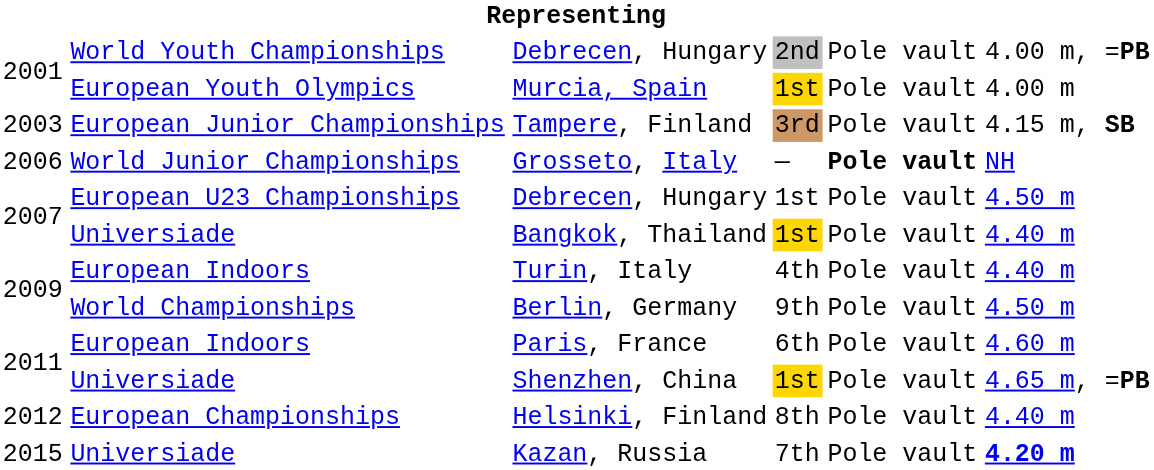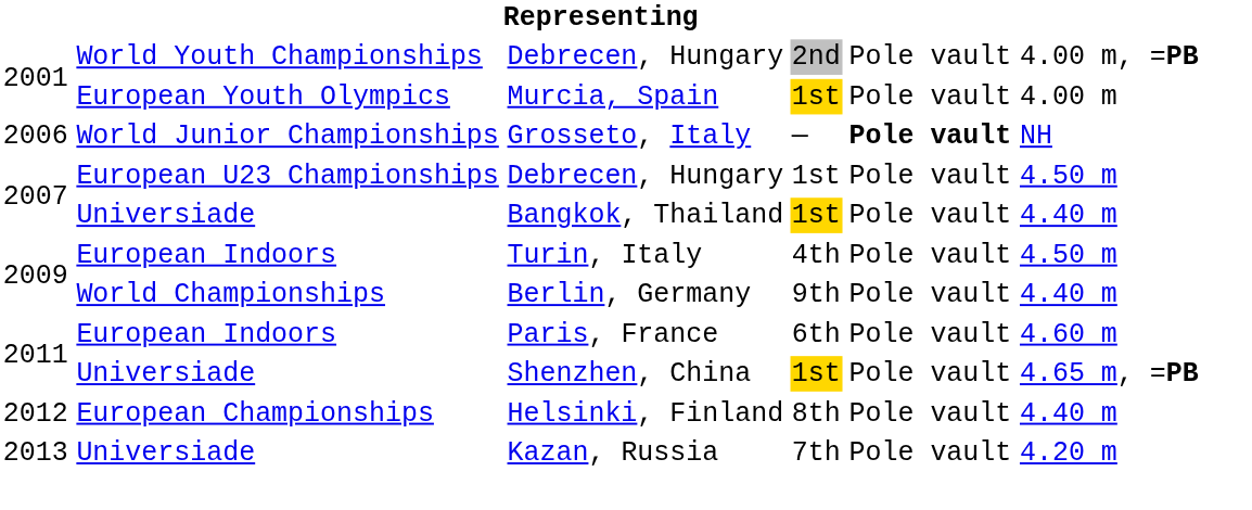 <table>
 <tr>
 <th colspan="6">Representing </th>
 </tr>
 <tr>
 <td rowspan=2>2001</td>
 <td><a href='#'>World Youth Championships</a></td>
 <td><a href='#'>Debrecen</a>, Hungary</td>
 <td style="background:silver">2nd</td>
 <td>Pole vault</td>
 <td>4.00 m, =<strong>PB</strong></td>
 </tr>
 <tr>
 <td><a href='#'>European Youth Olympics</a></td>
 <td><a href='#'>Murcia, Spain</a></td>
 <td bgcolor=gold>1st</td>
 <td>Pole vault</td>
 <td>4.00 m</td>
-</tr>
-<tr>
-<td>2003</td>
-<td><a href='#'>European Junior Championships</a></td>
-<td><a href='#'>Tampere</a>, Finland</td>
-<td style="background:#cc9966">3rd</td>
-<td>Pole vault</td>
-<td>4.15 m, <strong>SB</strong></td>
 </tr>
 <tr>
 <td>2006</td>
 <td><a href='#'>World Junior Championships</a></td>
 <td><a href='#'>Grosseto</a>, <a href='#'>Italy</a></td>
 <td>—</td>
 <td><strong>Pole vault</strong></td>
 <td><a href='#'>NH</a></td>
 </tr>
 <tr>
 <td rowspan="2">2007</td>
 <td><a href='#'>European U23 Championships</a></td>
 <td><a href='#'>Debrecen</a>, Hungary</td>
 <td style="background:#gold">1st</td>
 <td>Pole vault</td>
 <td><a href='#'>4.50 m</a></td>
 </tr>
 <tr>
 <td><a href='#'>Universiade</a></td>
 <td><a href='#'>Bangkok</a>, Thailand</td>
 <td style="background:gold">1st</td>
 <td>Pole vault</td>
 <td><a href='#'>4.40 m</a></td>
 </tr>
 <tr>
 <td rowspan="2">2009</td>
 <td><a href='#'>European Indoors</a></td>
 <td><a href='#'>Turin</a>, Italy</td>
 <td>4th</td>
 <td>Pole vault</td>
-<td><a href='#'>4.40 m</a></td>
+<td><a href='#'>4.50 m</a></td>
 </tr>
 <tr>
 <td><a href='#'>World Championships</a></td>
 <td><a href='#'>Berlin</a>, Germany</td>
 <td>9th</td>
 <td>Pole vault</td>
-<td><a href='#'>4.50 m</a></td>
+<td><a href='#'>4.40 m</a></td>
 </tr>
 <tr>
 <td rowspan="2">2011</td>
 <td><a href='#'>European Indoors</a></td>
 <td><a href='#'>Paris</a>, France</td>
 <td>6th</td>
 <td>Pole vault</td>
 <td><a href='#'>4.60 m</a></td>
 </tr>
 <tr>
 <td><a href='#'>Universiade</a></td>
 <td><a href='#'>Shenzhen</a>, China</td>
 <td style="background:gold">1st</td>
 <td>Pole vault</td>
 <td><a href='#'>4.65 m</a>, =<strong>PB</strong></td>
 </tr>
 <tr>
 <td>2012</td>
 <td><a href='#'>European Championships</a></td>
 <td><a href='#'>Helsinki</a>, Finland</td>
 <td>8th</td>
 <td>Pole vault</td>
 <td><a href='#'>4.40 m</a></td>
 </tr>
 <tr>
-<td>2015</td>
+<td>2013</td>
 <td><a href='#'>Universiade</a></td>
 <td><a href='#'>Kazan</a>, Russia</td>
 <td>7th</td>
 <td>Pole vault</td>
-<td><strong><a href='#'>4.20 m</a></strong></td>
+<td><a href='#'>4.20 m</a></td>
 </tr>
 </table>
